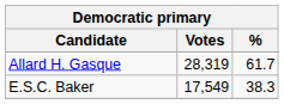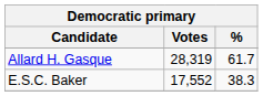 <table class="wikitable" align="left" style="margin: 1em 1em 1em 0; font-size: 95%;">
 <tr>
 <th colspan="3">Democratic primary</th>
 </tr>
 <tr>
 <th colspan="1" style="width: 170px">Candidate</th>
 <th style="width: 50px">Votes</th>
 <th style="width: 40px">%</th>
 </tr>
 <tr>
 </tr>
 <tr>
 <td><a href='#'>Allard H. Gasque</a></td>
 <td align="right">28,319</td>
 <td align="right">61.7</td>
 </tr>
 <tr>
 <td>E.S.C. Baker</td>
-<td align="right">17,549</td>
+<td align="right">17,552</td>
 <td align="right">38.3</td>
 </tr>
 <tr>
 </tr>
 </table>
